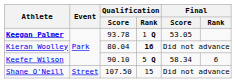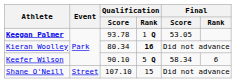 <table class=wikitable style=text-align:center;font-size:90%>
 <tr>
 <th rowspan=2>Athlete</th>
 <th rowspan=2>Event</th>
 <th colspan=2>Qualification</th>
 <th colspan=2>Final</th>
 </tr>
 <tr style=font-size:95%>
 <th>Score</th>
 <th>Rank</th>
 <th>Score</th>
 <th>Rank</th>
 </tr>
 <tr>
 <td align=left><strong><a href='#'>Keegan Palmer</a></strong></td>
 <td align=left rowspan=3><a href='#'>Park</a></td>
 <td>93.78</td>
 <td>1 <strong>Q</strong></td>
 <td>53.05</td>
 <td></td>
 </tr>
 <tr>
 <td align=left><a href='#'>Kieran Woolley</a></td>
-<td>80.04</td>
+<td>80.34</td>
 <td><strong>16</strong></td>
 <td colspan=4>Did not advance</td>
 </tr>
 <tr>
 <td align=left><a href='#'>Keefer Wilson</a></td>
 <td>90.10</td>
 <td>5 <strong>Q</strong></td>
 <td>58.34</td>
 <td>6</td>
 </tr>
 <tr>
 <td align=left><a href='#'>Shane O'Neill</a></td>
 <td align=left><a href='#'>Street</a></td>
-<td>107.50</td>
+<td>107.10</td>
 <td>15</td>
 <td colspan=2>Did not advance</td>
 </tr>
 </table>
